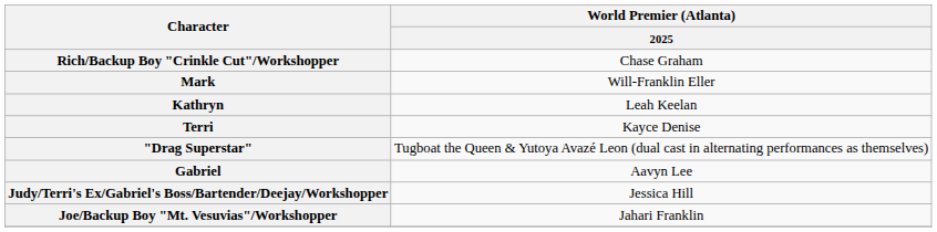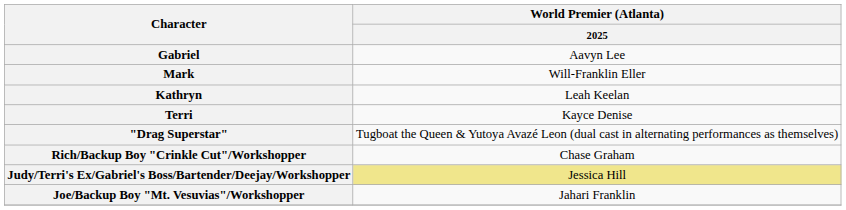 <table class="wikitable">
 <tr>
 <th rowspan="2">Character</th>
 <th>World Premier (Atlanta)</th>
 </tr>
 <tr>
 <th><small>2025</small></th>
 </tr>
 <tr>
-<th>Rich/Backup Boy "Crinkle Cut"/Workshopper</th>
-<td align="center">Chase Graham</td>
+<th>Gabriel</th>
+<td align="center">Aavyn Lee</td>
 </tr>
 <tr>
 <th>Mark</th>
 <td align="center">Will-Franklin Eller</td>
 </tr>
 <tr>
 <th>Kathryn</th>
 <td align="center">Leah Keelan</td>
 </tr>
 <tr>
 <th>Terri</th>
 <td align="center">Kayce Denise</td>
 </tr>
 <tr>
 <th>"Drag Superstar"</th>
 <td align="center">Tugboat the Queen & Yutoya Avazé Leon (dual cast in alternating performances as themselves)</td>
 </tr>
 <tr>
-<th>Gabriel</th>
-<td align="center">Aavyn Lee</td>
+<th>Rich/Backup Boy "Crinkle Cut"/Workshopper</th>
+<td align="center">Chase Graham</td>
 </tr>
 <tr>
 <th>Judy/Terri's Ex/Gabriel's Boss/Bartender/Deejay/Workshopper</th>
-<td align="center">Jessica Hill</td>
+<td align="center" style="background: khaki;">Jessica Hill</td>
 </tr>
 <tr>
 <th>Joe/Backup Boy "Mt. Vesuvias"/Workshopper</th>
 <td align="center">Jahari Franklin</td>
 </tr>
 <tr>
 </tr>
 </table>
